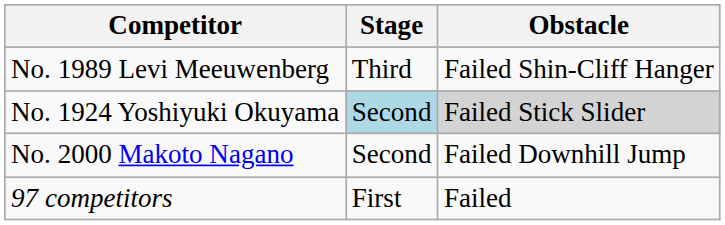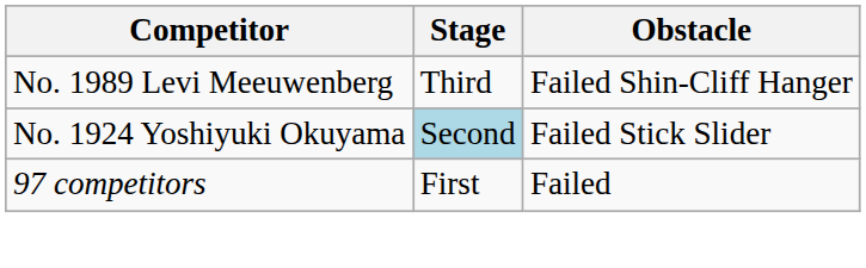 <table class="wikitable">
 <tr>
 <th>Competitor</th>
 <th>Stage</th>
 <th>Obstacle</th>
 </tr>
 <tr>
 <td>No. 1989 Levi Meeuwenberg</td>
 <td>Third</td>
 <td>Failed Shin-Cliff Hanger</td>
 </tr>
 <tr>
 <td>No. 1924 Yoshiyuki Okuyama</td>
 <td style="background: lightblue;">Second</td>
-<td style="background: lightgrey;">Failed Stick Slider</td>
-</tr>
-<tr>
-<td>No. 2000 <a href='#'>Makoto Nagano</a></td>
-<td>Second</td>
-<td>Failed Downhill Jump</td>
+<td>Failed Stick Slider</td>
 </tr>
 <tr>
 <td><em>97 competitors</em></td>
 <td>First</td>
 <td>Failed</td>
 </tr>
 </table>
